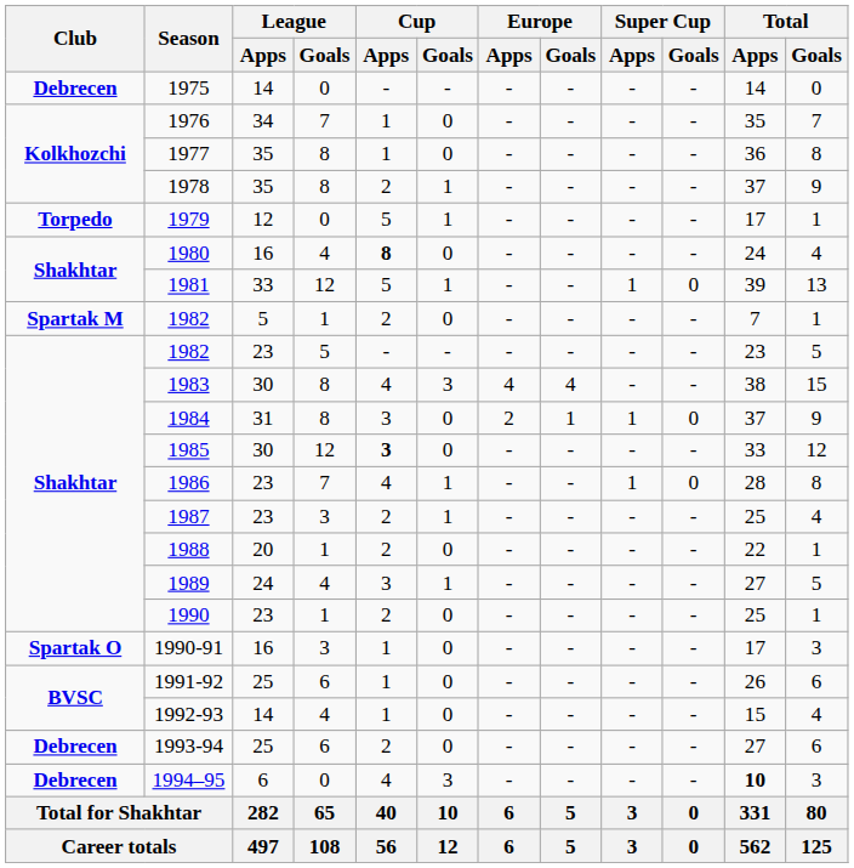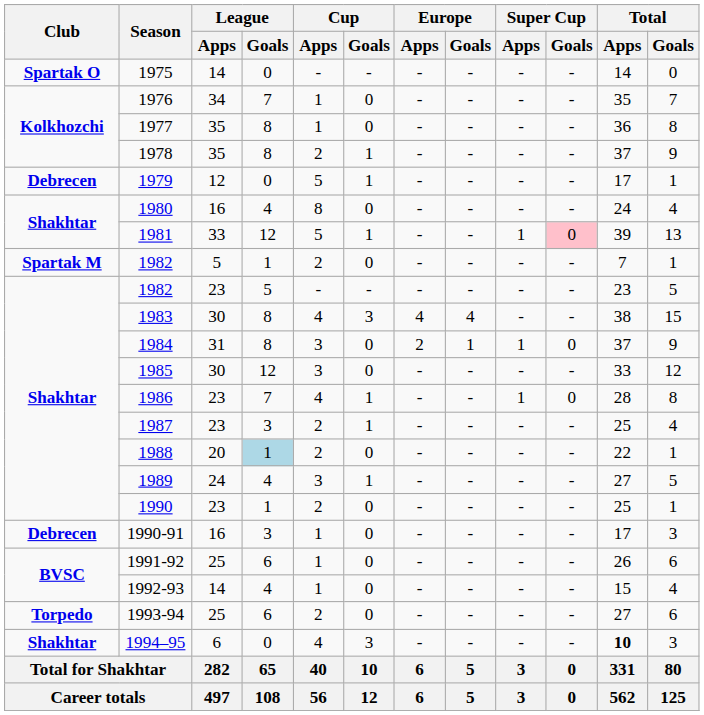 <table class="wikitable" style="font-size:100%; text-align: center;">
 <tr>
 <th rowspan="2" width="100">Club</th>
 <th rowspan="2" width="60">Season</th>
 <th colspan="2">League</th>
 <th colspan="2">Cup</th>
 <th colspan="2">Europe</th>
 <th colspan="2">Super Cup</th>
 <th colspan="2">Total</th>
 </tr>
 <tr>
 <th width="40">Apps</th>
 <th width="40">Goals</th>
 <th width="40">Apps</th>
 <th width="40">Goals</th>
 <th width="40">Apps</th>
 <th width="40">Goals</th>
 <th width="40">Apps</th>
 <th width="40">Goals</th>
 <th width="40">Apps</th>
 <th width="40">Goals</th>
 </tr>
 <tr>
-<td rowspan="1"><strong><a href='#'>Debrecen</a></strong></td>
+<td rowspan="1"><strong><a href='#'>Spartak O</a></strong></td>
 <td>1975</td>
 <td>14</td>
 <td>0</td>
 <td>-</td>
 <td>-</td>
 <td>-</td>
 <td>-</td>
 <td>-</td>
 <td>-</td>
 <td>14</td>
 <td>0</td>
 </tr>
 <tr>
 <td rowspan="3"><strong><a href='#'>Kolkhozchi</a></strong></td>
 <td>1976</td>
 <td>34</td>
 <td>7</td>
 <td>1</td>
 <td>0</td>
 <td>-</td>
 <td>-</td>
 <td>-</td>
 <td>-</td>
 <td>35</td>
 <td>7</td>
 </tr>
 <tr>
 <td>1977</td>
 <td>35</td>
 <td>8</td>
 <td>1</td>
 <td>0</td>
 <td>-</td>
 <td>-</td>
 <td>-</td>
 <td>-</td>
 <td>36</td>
 <td>8</td>
 </tr>
 <tr>
 <td>1978</td>
 <td>35</td>
 <td>8</td>
 <td>2</td>
 <td>1</td>
 <td>-</td>
 <td>-</td>
 <td>-</td>
 <td>-</td>
 <td>37</td>
 <td>9</td>
 </tr>
 <tr>
-<td rowspan="1"><strong><a href='#'>Torpedo</a></strong></td>
+<td rowspan="1"><strong><a href='#'>Debrecen</a></strong></td>
 <td><a href='#'>1979</a></td>
 <td>12</td>
 <td>0</td>
 <td>5</td>
 <td>1</td>
 <td>-</td>
 <td>-</td>
 <td>-</td>
 <td>-</td>
 <td>17</td>
 <td>1</td>
 </tr>
 <tr>
 <td rowspan="2"><strong><a href='#'>Shakhtar</a></strong></td>
 <td><a href='#'>1980</a></td>
 <td>16</td>
 <td>4</td>
-<td><strong>8</strong></td>
+<td>8</td>
 <td>0</td>
 <td>-</td>
 <td>-</td>
 <td>-</td>
 <td>-</td>
 <td>24</td>
 <td>4</td>
 </tr>
 <tr>
 <td><a href='#'>1981</a></td>
 <td>33</td>
 <td>12</td>
 <td>5</td>
 <td>1</td>
 <td>-</td>
 <td>-</td>
 <td>1</td>
-<td>0</td>
+<td style="background: pink;">0</td>
 <td>39</td>
 <td>13</td>
 </tr>
 <tr>
 <td rowspan="1"><strong><a href='#'>Spartak M</a></strong></td>
 <td><a href='#'>1982</a></td>
 <td>5</td>
 <td>1</td>
 <td>2</td>
 <td>0</td>
 <td>-</td>
 <td>-</td>
 <td>-</td>
 <td>-</td>
 <td>7</td>
 <td>1</td>
 </tr>
 <tr>
 <td rowspan="9"><strong><a href='#'>Shakhtar</a></strong></td>
 <td><a href='#'>1982</a></td>
 <td>23</td>
 <td>5</td>
 <td>-</td>
 <td>-</td>
 <td>-</td>
 <td>-</td>
 <td>-</td>
 <td>-</td>
 <td>23</td>
 <td>5</td>
 </tr>
 <tr>
 <td><a href='#'>1983</a></td>
 <td>30</td>
 <td>8</td>
 <td>4</td>
 <td>3</td>
 <td>4</td>
 <td>4</td>
 <td>-</td>
 <td>-</td>
 <td>38</td>
 <td>15</td>
 </tr>
 <tr>
 <td><a href='#'>1984</a></td>
 <td>31</td>
 <td>8</td>
 <td>3</td>
 <td>0</td>
 <td>2</td>
 <td>1</td>
 <td>1</td>
 <td>0</td>
 <td>37</td>
 <td>9</td>
 </tr>
 <tr>
 <td><a href='#'>1985</a></td>
 <td>30</td>
 <td>12</td>
-<td><strong>3</strong></td>
+<td>3</td>
 <td>0</td>
 <td>-</td>
 <td>-</td>
 <td>-</td>
 <td>-</td>
 <td>33</td>
 <td>12</td>
 </tr>
 <tr>
 <td><a href='#'>1986</a></td>
 <td>23</td>
 <td>7</td>
 <td>4</td>
 <td>1</td>
 <td>-</td>
 <td>-</td>
 <td>1</td>
 <td>0</td>
 <td>28</td>
 <td>8</td>
 </tr>
 <tr>
 <td><a href='#'>1987</a></td>
 <td>23</td>
 <td>3</td>
 <td>2</td>
 <td>1</td>
 <td>-</td>
 <td>-</td>
 <td>-</td>
 <td>-</td>
 <td>25</td>
 <td>4</td>
 </tr>
 <tr>
 <td><a href='#'>1988</a></td>
 <td>20</td>
-<td>1</td>
+<td style="background: lightblue;">1</td>
 <td>2</td>
 <td>0</td>
 <td>-</td>
 <td>-</td>
 <td>-</td>
 <td>-</td>
 <td>22</td>
 <td>1</td>
 </tr>
 <tr>
 <td><a href='#'>1989</a></td>
 <td>24</td>
 <td>4</td>
 <td>3</td>
 <td>1</td>
 <td>-</td>
 <td>-</td>
 <td>-</td>
 <td>-</td>
 <td>27</td>
 <td>5</td>
 </tr>
 <tr>
 <td><a href='#'>1990</a></td>
 <td>23</td>
 <td>1</td>
 <td>2</td>
 <td>0</td>
 <td>-</td>
 <td>-</td>
 <td>-</td>
 <td>-</td>
 <td>25</td>
 <td>1</td>
 </tr>
 <tr>
-<td rowspan="1"><strong><a href='#'>Spartak O</a></strong></td>
+<td rowspan="1"><strong><a href='#'>Debrecen</a></strong></td>
 <td>1990-91</td>
 <td>16</td>
 <td>3</td>
 <td>1</td>
 <td>0</td>
 <td>-</td>
 <td>-</td>
 <td>-</td>
 <td>-</td>
 <td>17</td>
 <td>3</td>
 </tr>
 <tr>
 <td rowspan="2"><strong><a href='#'>BVSC</a></strong></td>
 <td>1991-92</td>
 <td>25</td>
 <td>6</td>
 <td>1</td>
 <td>0</td>
 <td>-</td>
 <td>-</td>
 <td>-</td>
 <td>-</td>
 <td>26</td>
 <td>6</td>
 </tr>
 <tr>
 <td>1992-93</td>
 <td>14</td>
 <td>4</td>
 <td>1</td>
 <td>0</td>
 <td>-</td>
 <td>-</td>
 <td>-</td>
 <td>-</td>
 <td>15</td>
 <td>4</td>
 </tr>
 <tr>
-<td rowspan="1"><strong><a href='#'>Debrecen</a></strong></td>
+<td rowspan="1"><strong><a href='#'>Torpedo</a></strong></td>
 <td>1993-94</td>
 <td>25</td>
 <td>6</td>
 <td>2</td>
 <td>0</td>
 <td>-</td>
 <td>-</td>
 <td>-</td>
 <td>-</td>
 <td>27</td>
 <td>6</td>
 </tr>
 <tr>
-<td rowspan="1"><strong><a href='#'>Debrecen</a></strong></td>
+<td rowspan="1"><strong><a href='#'>Shakhtar</a></strong></td>
 <td><a href='#'>1994–95</a></td>
 <td>6</td>
 <td>0</td>
 <td>4</td>
 <td>3</td>
 <td>-</td>
 <td>-</td>
 <td>-</td>
 <td>-</td>
 <td><strong>10</strong></td>
 <td>3</td>
 </tr>
 <tr>
 <th colspan="2">Total for Shakhtar</th>
 <th>282</th>
 <th>65</th>
 <th>40</th>
 <th>10</th>
 <th>6</th>
 <th>5</th>
 <th>3</th>
 <th>0</th>
 <th>331</th>
 <th>80</th>
 </tr>
 <tr>
 <th colspan="2">Career totals</th>
 <th>497</th>
 <th>108</th>
 <th>56</th>
 <th>12</th>
 <th>6</th>
 <th>5</th>
 <th>3</th>
 <th>0</th>
 <th>562</th>
 <th>125</th>
 </tr>
 <tr>
 </tr>
 </table>
